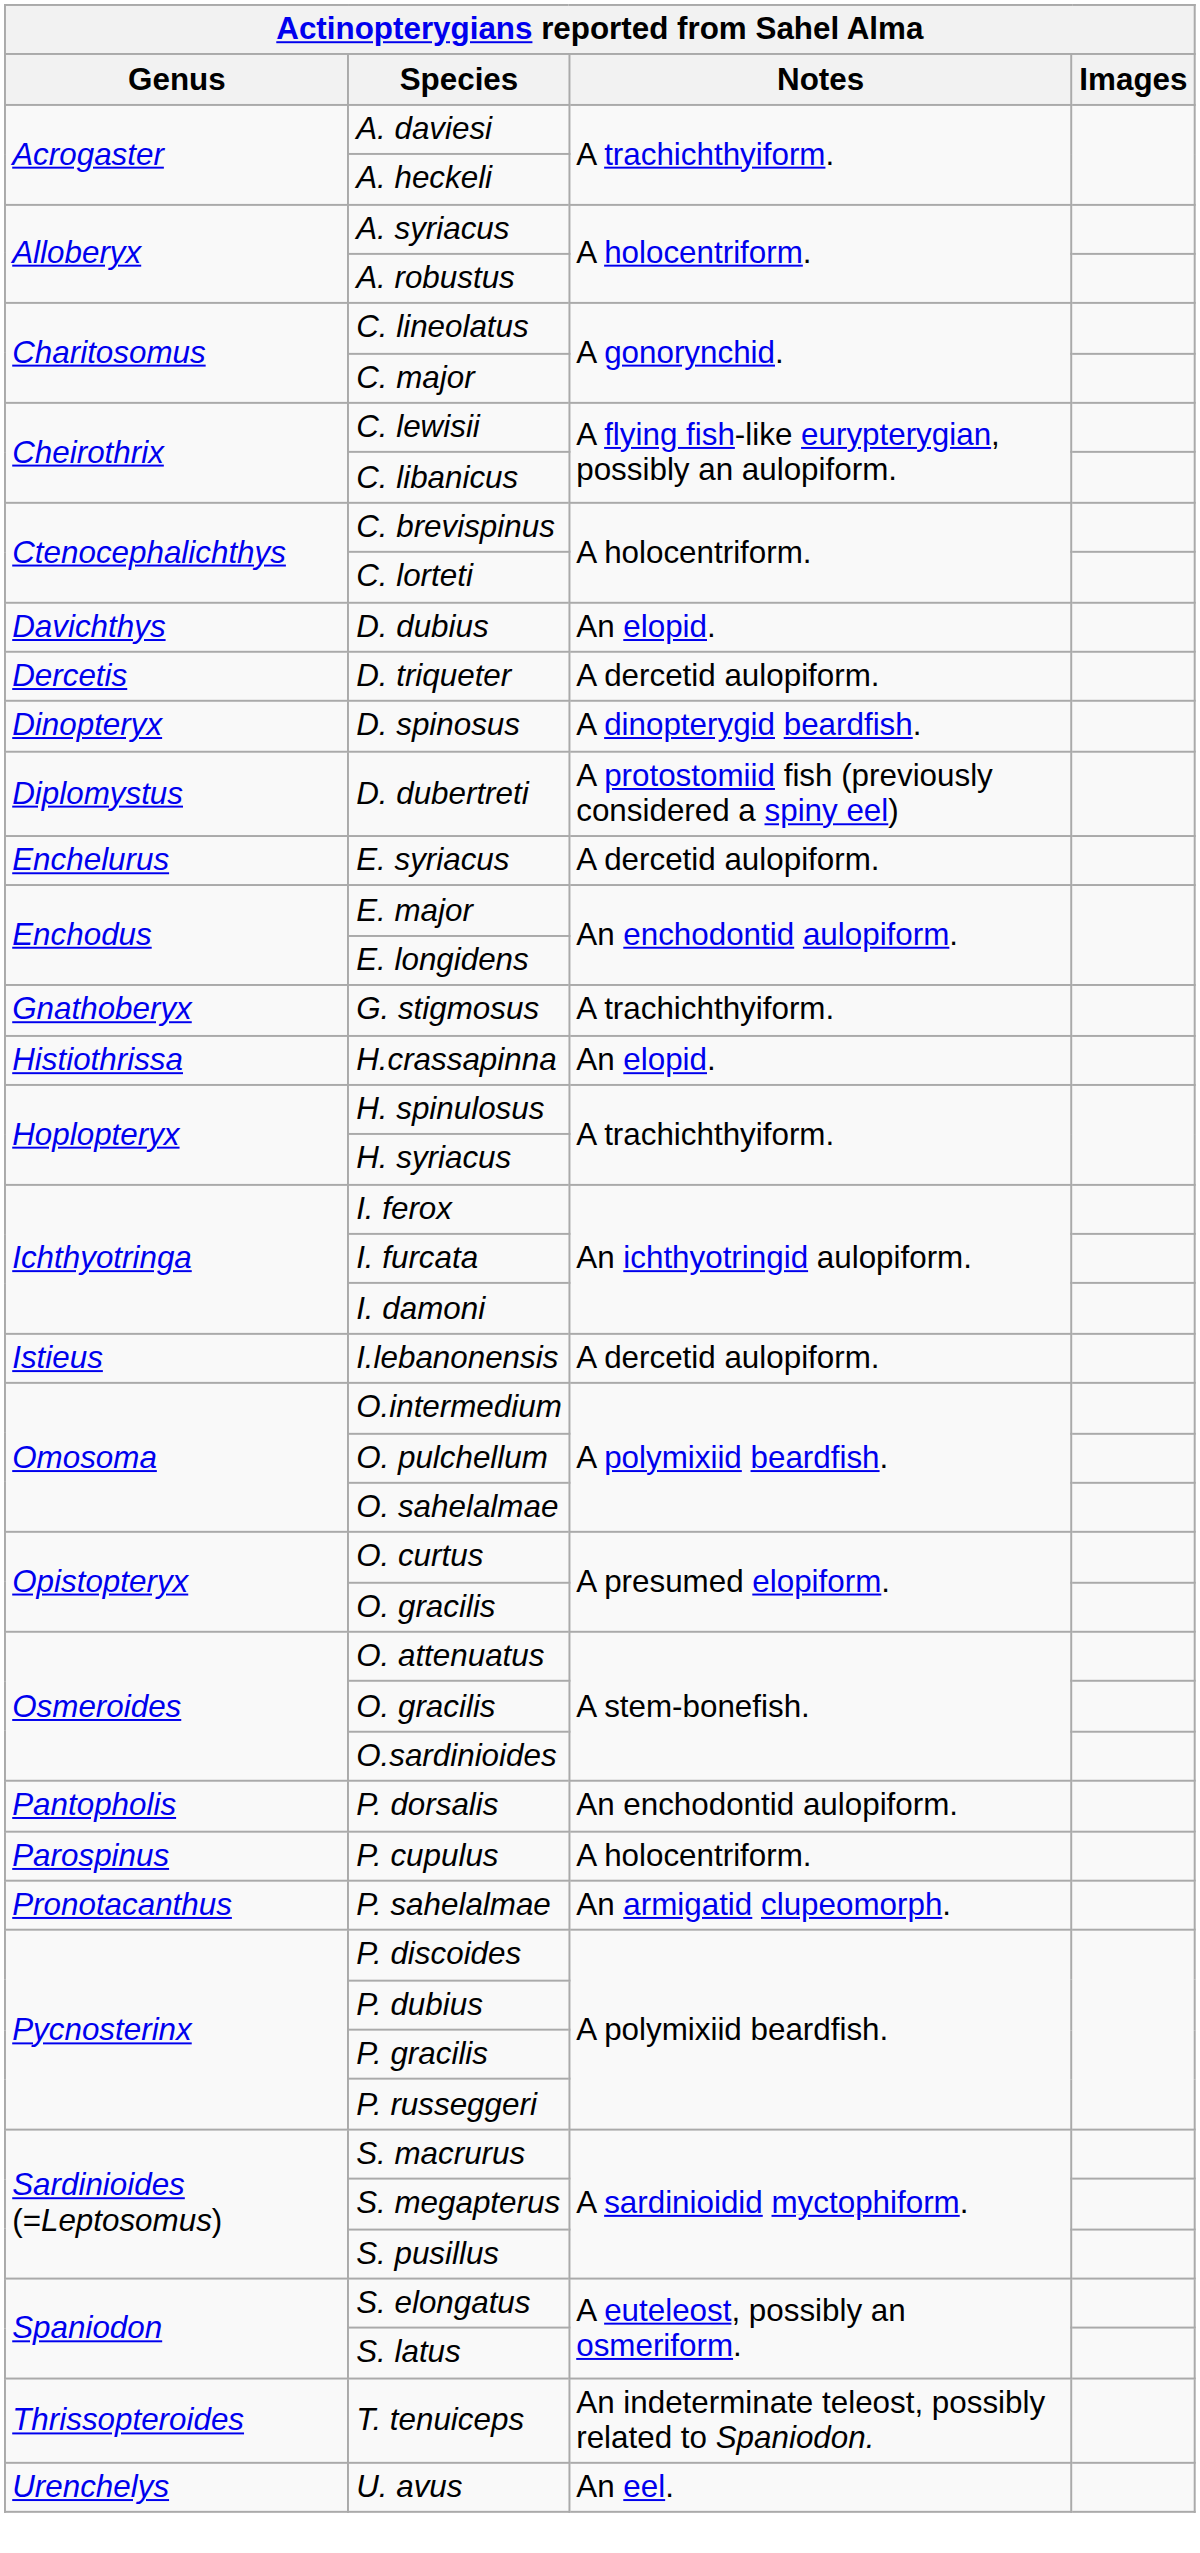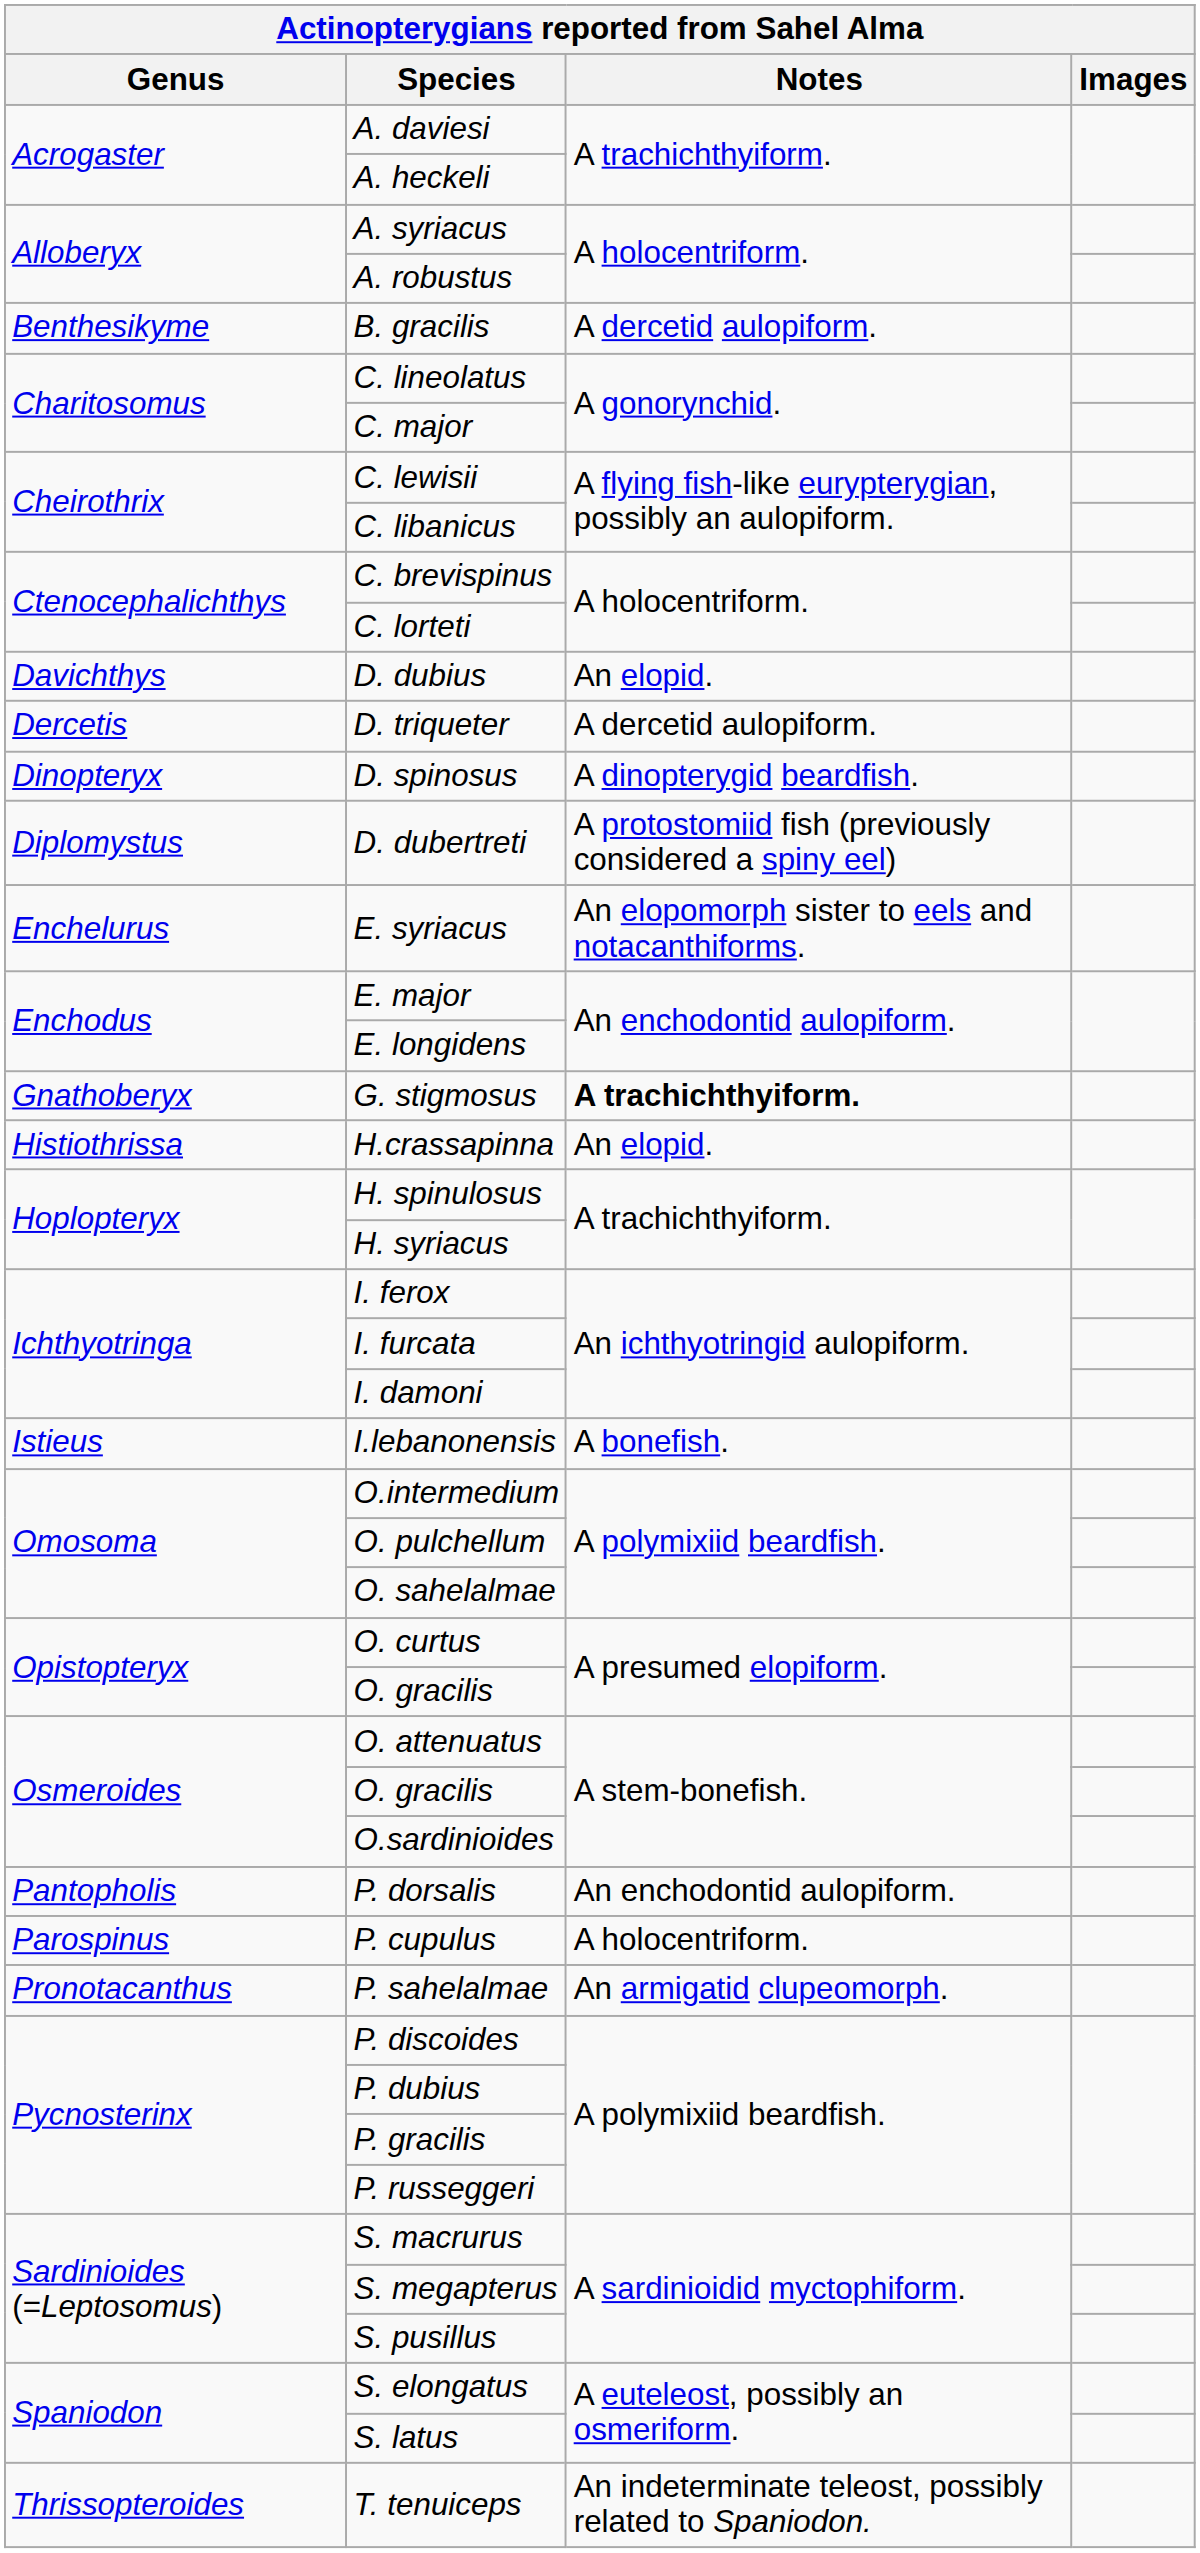 <table class="wikitable" align="center">
 <tr>
 <th colspan="4" align="center"><a href='#'>Actinopterygians</a> reported from Sahel Alma</th>
 </tr>
 <tr>
 <th>Genus</th>
 <th>Species</th>
 <th>Notes</th>
 <th>Images</th>
 </tr>
 <tr>
 <td rowspan="2"><em><a href='#'>Acrogaster</a></em></td>
 <td><em>A. daviesi</em></td>
 <td rowspan="2">A <a href='#'>trachichthyiform</a>.</td>
 <td rowspan="2"></td>
 </tr>
 <tr>
 <td><em>A. heckeli</em></td>
 </tr>
 <tr>
 <td rowspan="2"><em><a href='#'>Alloberyx</a></em></td>
 <td><em>A. syriacus</em></td>
 <td rowspan="2">A <a href='#'>holocentriform</a>.</td>
 <td></td>
 </tr>
 <tr>
 <td><em>A. robustus</em></td>
+<td></td>
+</tr>
+<tr>
+<td><em><a href='#'>Benthesikyme</a></em></td>
+<td><em>B. gracilis</em></td>
+<td>A <a href='#'>dercetid</a> <a href='#'>aulopiform</a>.</td>
 <td></td>
 </tr>
 <tr>
 <td rowspan="2"><em><a href='#'>Charitosomus</a></em></td>
 <td><em>C. lineolatus</em></td>
 <td rowspan="2">A <a href='#'>gonorynchid</a>.</td>
 <td></td>
 </tr>
 <tr>
 <td><em>C. major</em></td>
 <td></td>
 </tr>
 <tr>
 <td rowspan="2"><em><a href='#'>Cheirothrix</a></em></td>
 <td><em>C. lewisii</em></td>
 <td rowspan="2">A <a href='#'>flying fish</a>-like <a href='#'>eurypterygian</a>, possibly an aulopiform.</td>
 <td></td>
 </tr>
 <tr>
 <td><em>C. libanicus</em></td>
 <td></td>
 </tr>
 <tr>
 <td rowspan="2"><em><a href='#'>Ctenocephalichthys</a></em></td>
 <td><em>C. brevispinus</em></td>
 <td rowspan="2">A holocentriform.</td>
 <td></td>
 </tr>
 <tr>
 <td><em>C. lorteti</em></td>
 <td></td>
 </tr>
 <tr>
 <td><em><a href='#'>Davichthys</a></em></td>
 <td><em>D. dubius</em></td>
 <td>An <a href='#'>elopid</a>.</td>
 <td></td>
 </tr>
 <tr>
 <td><em><a href='#'>Dercetis</a></em></td>
 <td><em>D. triqueter</em></td>
 <td>A dercetid aulopiform.</td>
 <td></td>
 </tr>
 <tr>
 <td><em><a href='#'>Dinopteryx</a></em></td>
 <td><em>D. spinosus</em></td>
 <td>A <a href='#'>dinopterygid</a> <a href='#'>beardfish</a>.</td>
 <td></td>
 </tr>
 <tr>
 <td><em><a href='#'>Diplomystus</a></em></td>
 <td><em>D. dubertreti</em></td>
 <td>A <a href='#'>protostomiid</a> fish (previously considered a <a href='#'>spiny eel</a>)</td>
 <td></td>
 </tr>
 <tr>
 <td><em><a href='#'>Enchelurus</a></em></td>
 <td><em>E. syriacus</em></td>
-<td>A dercetid aulopiform.</td>
+<td>An <a href='#'>elopomorph</a> sister to <a href='#'>eels</a> and <a href='#'>notacanthiforms</a>.</td>
 <td></td>
 </tr>
 <tr>
 <td rowspan="2"><em><a href='#'>Enchodus</a></em></td>
 <td><em>E. major</em></td>
 <td rowspan="2">An <a href='#'>enchodontid</a> <a href='#'>aulopiform</a>.</td>
 <td rowspan="2"></td>
 </tr>
 <tr>
 <td><em>E. longidens</em></td>
 </tr>
 <tr>
 <td><em><a href='#'>Gnathoberyx</a></em></td>
 <td><em>G. stigmosus</em></td>
-<td>A trachichthyiform.</td>
+<td><strong>A trachichthyiform.</strong></td>
 <td></td>
 </tr>
 <tr>
 <td><em><a href='#'>Histiothrissa</a></em></td>
 <td><em>H.crassapinna</em></td>
 <td>An <a href='#'>elopid</a>.</td>
 <td></td>
 </tr>
 <tr>
 <td rowspan="2"><em><a href='#'>Hoplopteryx</a></em></td>
 <td><em>H. spinulosus</em></td>
 <td rowspan="2">A trachichthyiform.</td>
 <td rowspan="2"></td>
 </tr>
 <tr>
 <td><em>H. syriacus</em></td>
 </tr>
 <tr>
 <td rowspan="3"><em><a href='#'>Ichthyotringa</a></em></td>
 <td><em>I. ferox</em></td>
 <td rowspan="3">An <a href='#'>ichthyotringid</a> aulopiform.</td>
 <td></td>
 </tr>
 <tr>
 <td><em>I. furcata</em></td>
 <td></td>
 </tr>
 <tr>
 <td><em>I. damoni</em></td>
 <td></td>
 </tr>
 <tr>
 <td><em><a href='#'>Istieus</a></em></td>
 <td><em>I.lebanonensis</em></td>
-<td>A dercetid aulopiform.</td>
+<td>A <a href='#'>bonefish</a>.</td>
 <td></td>
 </tr>
 <tr>
 <td rowspan="3"><em><a href='#'>Omosoma</a></em></td>
 <td><em>O.intermedium</em></td>
 <td rowspan="3">A <a href='#'>polymixiid</a> <a href='#'>beardfish</a>.</td>
 <td></td>
 </tr>
 <tr>
 <td><em>O. pulchellum</em></td>
 <td></td>
 </tr>
 <tr>
 <td><em>O. sahelalmae</em></td>
 <td></td>
 </tr>
 <tr>
 <td rowspan="2"><em><a href='#'>Opistopteryx</a></em></td>
 <td><em>O. curtus</em></td>
 <td rowspan="2">A presumed <a href='#'>elopiform</a>.</td>
 <td></td>
 </tr>
 <tr>
 <td><em>O. gracilis</em></td>
 <td></td>
 </tr>
 <tr>
 <td rowspan="3"><em><a href='#'>Osmeroides</a></em></td>
 <td><em>O. attenuatus</em></td>
 <td rowspan="3">A stem-bonefish.</td>
 <td></td>
 </tr>
 <tr>
 <td><em>O. gracilis</em></td>
 <td></td>
 </tr>
 <tr>
 <td><em>O.sardinioides</em></td>
 <td></td>
 </tr>
 <tr>
 <td><em><a href='#'>Pantopholis</a></em></td>
 <td><em>P. dorsalis</em></td>
 <td>An enchodontid aulopiform.</td>
 <td></td>
 </tr>
 <tr>
 <td><em><a href='#'>Parospinus</a></em></td>
 <td><em>P. cupulus</em></td>
 <td>A holocentriform.</td>
 <td></td>
 </tr>
 <tr>
 <td><em><a href='#'>Pronotacanthus</a></em></td>
 <td><em>P. sahelalmae</em></td>
 <td>An <a href='#'>armigatid</a> <a href='#'>clupeomorph</a>.</td>
 <td></td>
 </tr>
 <tr>
 <td rowspan="4"><em><a href='#'>Pycnosterinx</a></em></td>
 <td><em>P. discoides</em></td>
 <td rowspan="4">A polymixiid beardfish.</td>
 <td rowspan="4"></td>
 </tr>
 <tr>
 <td><em>P. dubius</em></td>
 </tr>
 <tr>
 <td><em>P. gracilis</em></td>
 </tr>
 <tr>
 <td><em>P. russeggeri</em></td>
 </tr>
 <tr>
 <td rowspan="3"><em><a href='#'>Sardinioides</a></em> (=<em>Leptosomus</em>)</td>
 <td><em>S. macrurus</em></td>
 <td rowspan="3">A <a href='#'>sardinioidid</a> <a href='#'>myctophiform</a>.</td>
 <td></td>
 </tr>
 <tr>
 <td><em>S. megapterus</em></td>
 <td></td>
 </tr>
 <tr>
 <td><em>S. pusillus</em></td>
 <td></td>
 </tr>
 <tr>
 <td rowspan="2"><em><a href='#'>Spaniodon</a></em></td>
 <td><em>S. elongatus</em></td>
 <td rowspan="2">A <a href='#'>euteleost</a>, possibly an <a href='#'>osmeriform</a>.</td>
 <td></td>
 </tr>
 <tr>
 <td><em>S. latus</em></td>
 <td></td>
 </tr>
 <tr>
 <td><em><a href='#'>Thrissopteroides</a></em></td>
 <td><em>T. tenuiceps</em></td>
 <td>An indeterminate teleost, possibly related to <em>Spaniodon.</em></td>
 <td></td>
 </tr>
-<tr>
-<td><em><a href='#'>Urenchelys</a></em></td>
-<td><em>U. avus</em></td>
-<td>An <a href='#'>eel</a>.</td>
-<td></td>
-</tr>
 </table>
